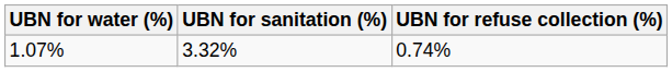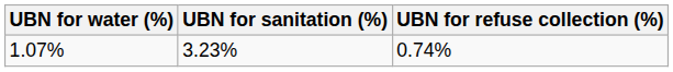 <table class="wikitable">
 <tr>
 <th>UBN for water (%)</th>
 <th>UBN for sanitation (%)</th>
 <th>UBN for refuse collection (%)</th>
 </tr>
 <tr>
 <td>1.07%</td>
-<td>3.32%</td>
+<td>3.23%</td>
 <td>0.74%</td>
 </tr>
 </table>
